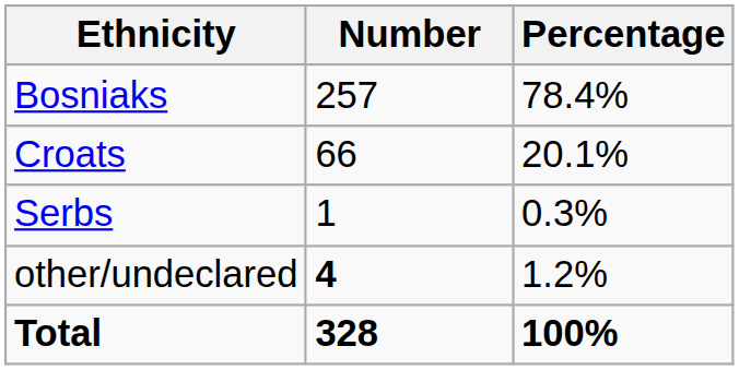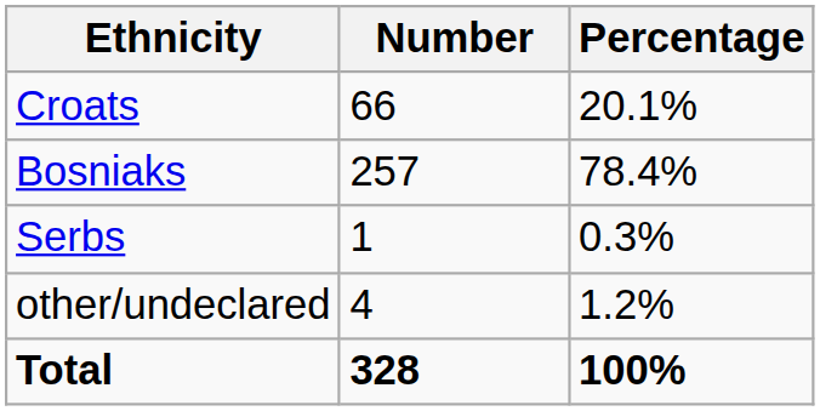 <table class="wikitable">
 <tr>
 <th width="100px">Ethnicity</th>
 <th width="80px">Number</th>
 <th width="80px">Percentage</th>
 </tr>
 <tr>
+<td><a href='#'>Croats</a></td>
+<td>66</td>
+<td>20.1%</td>
+</tr>
+<tr>
 <td><a href='#'>Bosniaks</a></td>
 <td>257</td>
 <td>78.4%</td>
-</tr>
-<tr>
-<td><a href='#'>Croats</a></td>
-<td>66</td>
-<td>20.1%</td>
 </tr>
 <tr>
 <td><a href='#'>Serbs</a></td>
 <td>1</td>
 <td>0.3%</td>
 </tr>
 <tr>
 <td>other/undeclared</td>
-<td><strong>4</strong></td>
+<td>4</td>
 <td>1.2%</td>
 </tr>
 <tr>
 <td><strong>Total</strong></td>
 <td><strong>328</strong></td>
 <td><strong>100%</strong></td>
 </tr>
 </table>
